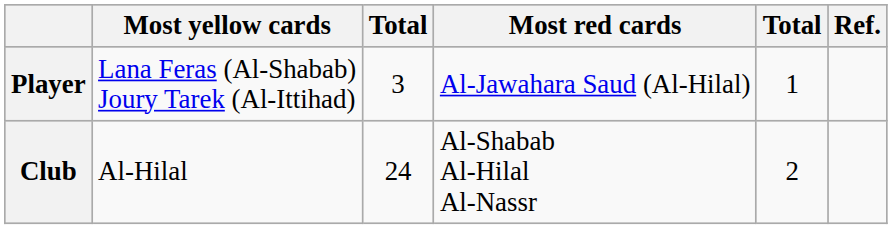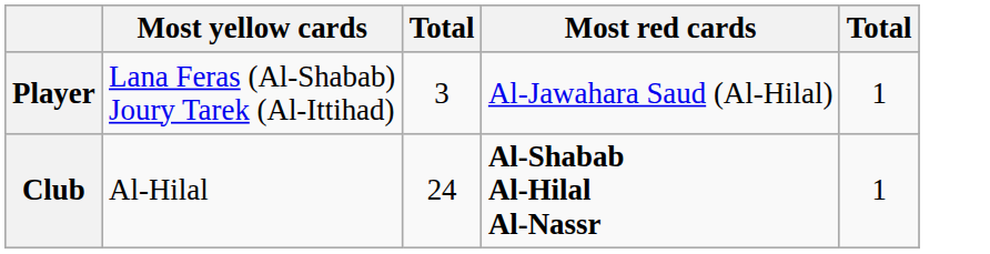 <table class="wikitable" style="text-align:center"|->
 <tr>
 <th></th>
 <th>Most yellow cards</th>
 <th>Total</th>
 <th>Most red cards</th>
 <th>Total</th>
-<th>Ref.</th>
 </tr>
 <tr>
 <th>Player</th>
 <td align="left"> <a href='#'>Lana Feras</a> (Al-Shabab)<br> <a href='#'>Joury Tarek</a> (Al-Ittihad)</td>
 <td>3</td>
 <td align="left"> <a href='#'>Al-Jawahara Saud</a> (Al-Hilal)</td>
 <td>1</td>
-<td></td>
 </tr>
 <tr>
 <th>Club</th>
 <td align="left">Al-Hilal</td>
 <td>24</td>
-<td align="left">Al-Shabab<br>Al-Hilal<br>Al-Nassr</td>
-<td>2</td>
-<td></td>
+<td align="left"><strong>Al-Shabab<br>Al-Hilal<br>Al-Nassr</strong></td>
+<td>1</td>
 </tr>
 </table>
